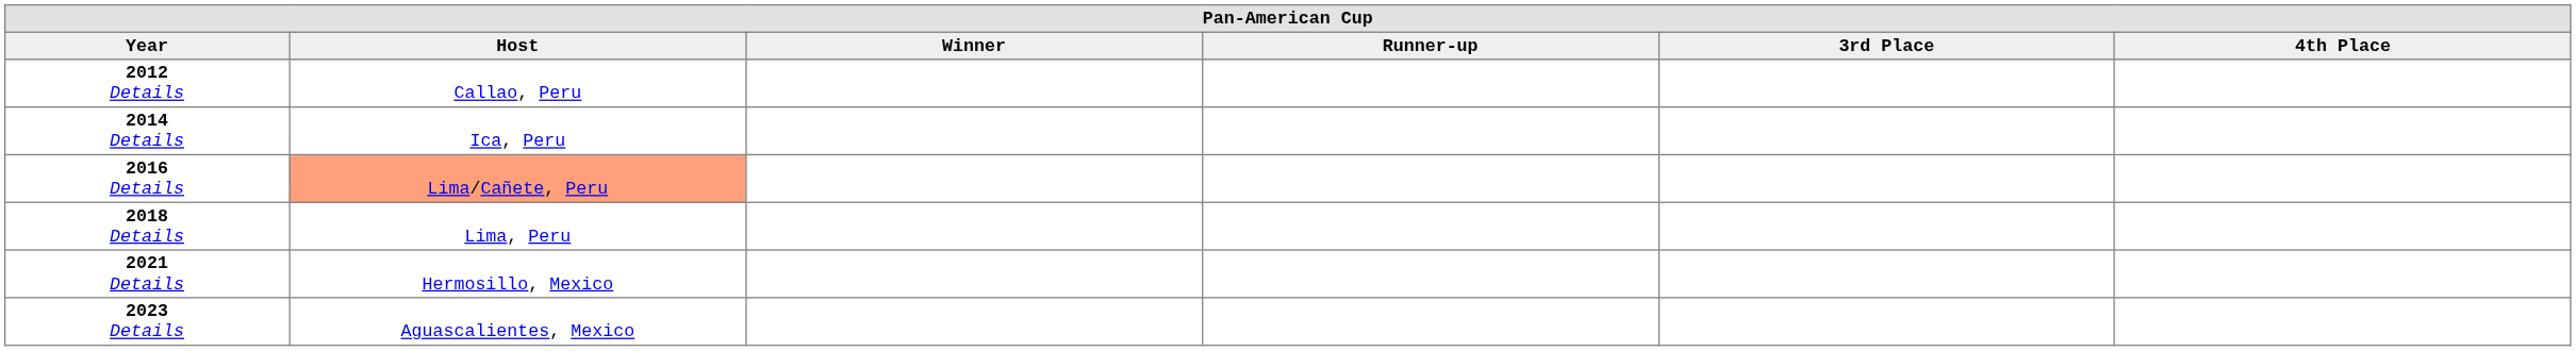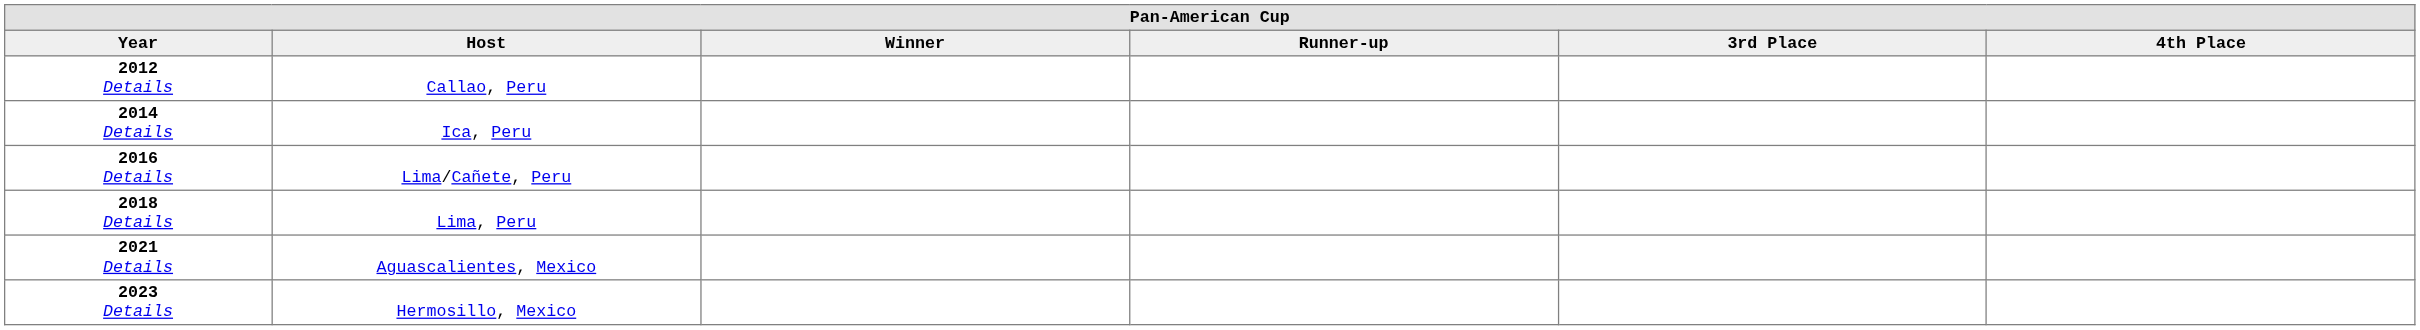 <table class="toccolours" border="1" cellpadding="2" style="border-collapse: collapse; text-align: center; width: 95%; margin: 0 auto;">
 <tr style= "background: #e2e2e2;">
 <th colspan=6 width=100%>Pan-American Cup</th>
 </tr>
 <tr style="background: #efefef;">
 <th width=10%>Year</th>
 <th width=16%>Host</th>
 <th width=16%>Winner</th>
 <th width=16%>Runner-up</th>
 <th width=16%>3rd Place</th>
 <th width=16%>4th Place</th>
 </tr>
 <tr align=center>
 <td><strong>2012</strong><br><em><a href='#'>Details</a></em></td>
 <td><br><a href='#'>Callao</a>, <a href='#'>Peru</a></td>
 <td><strong></strong></td>
 <td></td>
 <td></td>
 <td></td>
 </tr>
 <tr align=center>
 <td><strong>2014</strong><br><em><a href='#'>Details</a></em></td>
 <td><br><a href='#'>Ica</a>, <a href='#'>Peru</a></td>
 <td><strong></strong></td>
 <td></td>
 <td></td>
 <td></td>
 </tr>
 <tr align=center>
 <td><strong>2016</strong><br><em><a href='#'>Details</a></em></td>
-<td style="background: lightsalmon;"><br><a href='#'>Lima</a>/<a href='#'>Cañete</a>, <a href='#'>Peru</a></td>
+<td><br><a href='#'>Lima</a>/<a href='#'>Cañete</a>, <a href='#'>Peru</a></td>
 <td><strong></strong></td>
 <td></td>
 <td></td>
 <td></td>
 </tr>
 <tr align=center>
 <td><strong>2018</strong><br><em><a href='#'>Details</a></em></td>
 <td><br><a href='#'>Lima</a>, <a href='#'>Peru</a></td>
 <td><strong></strong></td>
 <td></td>
 <td></td>
 <td></td>
 </tr>
 <tr align=center>
 <td><strong>2021</strong><br><em><a href='#'>Details</a></em></td>
-<td><br><a href='#'>Hermosillo</a>, <a href='#'>Mexico</a></td>
+<td><br><a href='#'>Aguascalientes</a>, <a href='#'>Mexico</a></td>
 <td><strong></strong></td>
 <td></td>
 <td></td>
 <td></td>
 </tr>
 <tr align=center>
 <td><strong>2023</strong><br><em><a href='#'>Details</a></em></td>
-<td><br><a href='#'>Aguascalientes</a>, <a href='#'>Mexico</a></td>
+<td><br><a href='#'>Hermosillo</a>, <a href='#'>Mexico</a></td>
 <td><strong></strong></td>
 <td></td>
 <td></td>
 <td></td>
 </tr>
 </table>
